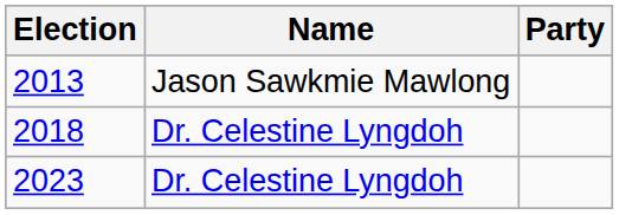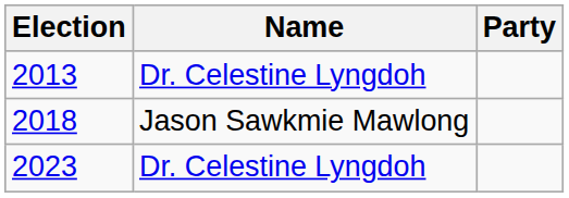 <table class="wikitable sortable">
 <tr>
 <th>Election</th>
 <th>Name</th>
 <th colspan=2>Party</th>
 </tr>
 <tr>
 <td><a href='#'>2013</a></td>
-<td>Jason Sawkmie Mawlong</td>
+<td><a href='#'>Dr. Celestine Lyngdoh</a></td>
 <td></td>
 </tr>
 <tr>
 <td><a href='#'>2018</a></td>
-<td><a href='#'>Dr. Celestine Lyngdoh</a></td>
+<td>Jason Sawkmie Mawlong</td>
 <td></td>
 </tr>
 <tr>
 <td><a href='#'>2023</a></td>
 <td><a href='#'>Dr. Celestine Lyngdoh</a></td>
 <td></td>
 </tr>
 </table>
